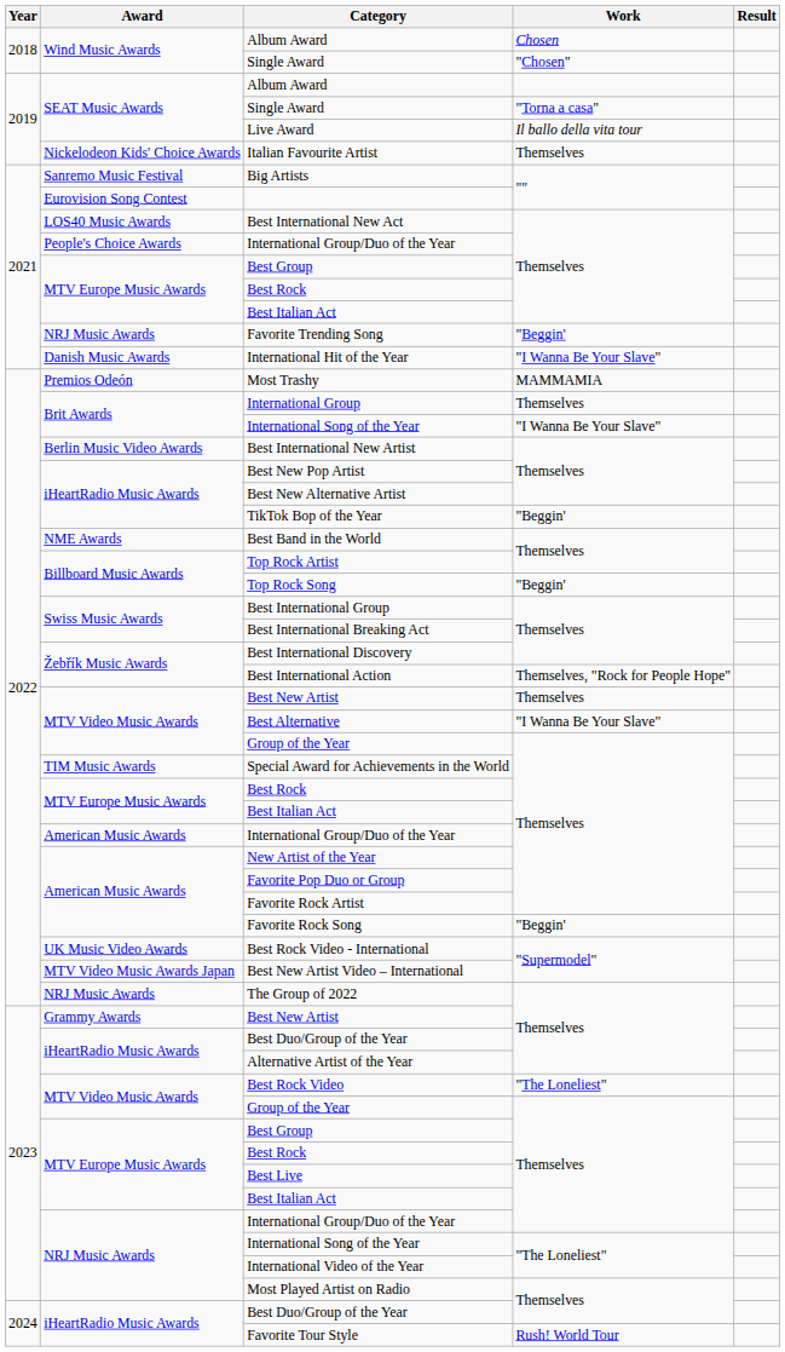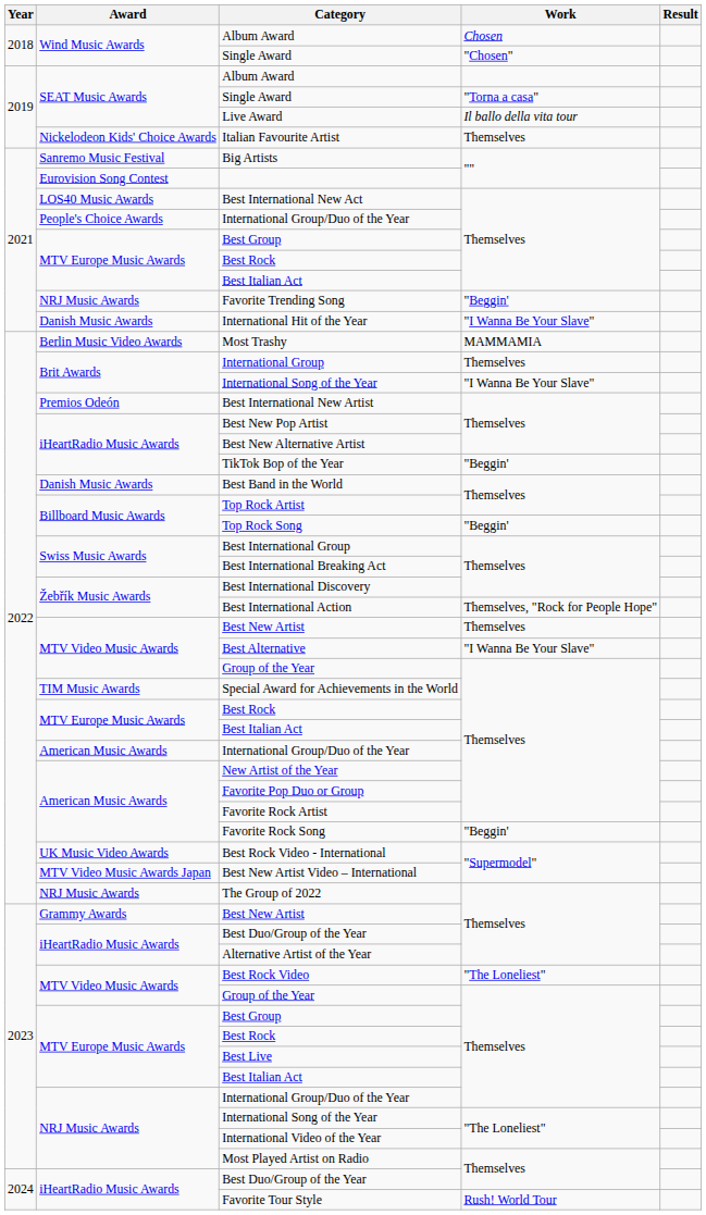 <table class="wikitable">
 <tr>
 <th>Year</th>
 <th>Award</th>
 <th>Category</th>
 <th>Work</th>
 <th>Result</th>
 </tr>
 <tr>
 <td rowspan="2">2018</td>
 <td rowspan="2"><a href='#'>Wind Music Awards</a></td>
 <td>Album Award</td>
 <td><em><a href='#'>Chosen</a></em></td>
 <td></td>
 </tr>
 <tr>
 <td>Single Award</td>
 <td>"<a href='#'>Chosen</a>"</td>
 <td></td>
 </tr>
 <tr>
 <td rowspan="4">2019</td>
 <td rowspan="3"><a href='#'>SEAT Music Awards</a></td>
 <td>Album Award</td>
 <td></td>
 <td></td>
 </tr>
 <tr>
 <td>Single Award</td>
 <td>"<a href='#'>Torna a casa</a>"</td>
 <td></td>
 </tr>
 <tr>
 <td>Live Award</td>
 <td><em>Il ballo della vita tour</em></td>
 <td></td>
 </tr>
 <tr>
 <td><a href='#'>Nickelodeon Kids' Choice Awards</a></td>
 <td>Italian Favourite Artist</td>
 <td>Themselves</td>
 <td></td>
 </tr>
 <tr>
 <td rowspan="9">2021</td>
 <td><a href='#'>Sanremo Music Festival</a></td>
 <td>Big Artists</td>
 <td rowspan="2">""</td>
 <td></td>
 </tr>
 <tr>
 <td><a href='#'>Eurovision Song Contest</a></td>
 <td></td>
 <td></td>
 </tr>
 <tr>
 <td><a href='#'>LOS40 Music Awards</a></td>
 <td>Best International New Act</td>
 <td rowspan="5">Themselves</td>
 <td></td>
 </tr>
 <tr>
 <td><a href='#'>People's Choice Awards</a></td>
 <td>International Group/Duo of the Year</td>
 <td></td>
 </tr>
 <tr>
 <td rowspan="3"><a href='#'>MTV Europe Music Awards</a></td>
 <td><a href='#'>Best Group</a></td>
 <td></td>
 </tr>
 <tr>
 <td><a href='#'>Best Rock</a></td>
 <td></td>
 </tr>
 <tr>
 <td><a href='#'>Best Italian Act</a></td>
 <td></td>
 </tr>
 <tr>
 <td><a href='#'>NRJ Music Awards</a></td>
 <td>Favorite Trending Song</td>
 <td>"<a href='#'>Beggin'</a></td>
 <td></td>
 </tr>
 <tr>
 <td><a href='#'>Danish Music Awards</a></td>
 <td>International Hit of the Year</td>
 <td>"<a href='#'>I Wanna Be Your Slave</a>"</td>
 <td></td>
 </tr>
 <tr>
 <td rowspan="28">2022</td>
-<td><a href='#'>Premios Odeón</a></td>
+<td><a href='#'>Berlin Music Video Awards</a></td>
 <td>Most Trashy</td>
 <td>MAMMAMIA</td>
 <td></td>
 </tr>
 <tr>
 <td rowspan="2"><a href='#'>Brit Awards</a></td>
 <td><a href='#'>International Group</a></td>
 <td>Themselves</td>
 <td></td>
 </tr>
 <tr>
 <td><a href='#'>International Song of the Year</a></td>
 <td>"I Wanna Be Your Slave"</td>
 <td></td>
 </tr>
 <tr>
-<td><a href='#'>Berlin Music Video Awards</a></td>
+<td><a href='#'>Premios Odeón</a></td>
 <td>Best International New Artist</td>
 <td rowspan="3">Themselves</td>
 <td></td>
 </tr>
 <tr>
 <td rowspan="3"><a href='#'>iHeartRadio Music Awards</a></td>
 <td>Best New Pop Artist</td>
 <td></td>
 </tr>
 <tr>
 <td>Best New Alternative Artist</td>
 <td></td>
 </tr>
 <tr>
 <td>TikTok Bop of the Year</td>
 <td>"Beggin'</td>
 <td></td>
 </tr>
 <tr>
-<td><a href='#'>NME Awards</a></td>
+<td><a href='#'>Danish Music Awards</a></td>
 <td>Best Band in the World</td>
 <td rowspan="2">Themselves</td>
 <td></td>
 </tr>
 <tr>
 <td rowspan="2"><a href='#'>Billboard Music Awards</a></td>
 <td><a href='#'>Top Rock Artist</a></td>
 <td></td>
 </tr>
 <tr>
 <td><a href='#'>Top Rock Song</a></td>
 <td>"Beggin'</td>
 <td></td>
 </tr>
 <tr>
 <td rowspan="2"><a href='#'>Swiss Music Awards</a></td>
 <td>Best International Group</td>
 <td rowspan="3">Themselves</td>
 <td></td>
 </tr>
 <tr>
 <td>Best International Breaking Act</td>
 <td></td>
 </tr>
 <tr>
 <td rowspan="2"><a href='#'>Žebřík Music Awards</a></td>
 <td>Best International Discovery</td>
 <td></td>
 </tr>
 <tr>
 <td>Best International Action</td>
 <td>Themselves, "Rock for People Hope"</td>
 <td></td>
 </tr>
 <tr>
 <td rowspan="3"><a href='#'>MTV Video Music Awards</a></td>
 <td><a href='#'>Best New Artist</a></td>
 <td>Themselves</td>
 <td></td>
 </tr>
 <tr>
 <td><a href='#'>Best Alternative</a></td>
 <td>"I Wanna Be Your Slave"</td>
 <td></td>
 </tr>
 <tr>
 <td><a href='#'>Group of the Year</a></td>
 <td rowspan="8">Themselves</td>
 <td></td>
 </tr>
 <tr>
 <td><a href='#'>TIM Music Awards</a></td>
 <td>Special Award for Achievements in the World</td>
 <td></td>
 </tr>
 <tr>
 <td rowspan="2"><a href='#'>MTV Europe Music Awards</a></td>
 <td><a href='#'>Best Rock</a></td>
 <td></td>
 </tr>
 <tr>
 <td><a href='#'>Best Italian Act</a></td>
 <td></td>
 </tr>
 <tr>
 <td><a href='#'>American Music Awards</a></td>
 <td>International Group/Duo of the Year</td>
 <td></td>
 </tr>
 <tr>
 <td rowspan="4"><a href='#'>American Music Awards</a></td>
 <td><a href='#'>New Artist of the Year</a></td>
 <td></td>
 </tr>
 <tr>
 <td><a href='#'>Favorite Pop Duo or Group</a></td>
 <td></td>
 </tr>
 <tr>
 <td>Favorite Rock Artist</td>
 <td></td>
 </tr>
 <tr>
 <td>Favorite Rock Song</td>
 <td>"Beggin'</td>
 <td></td>
 </tr>
 <tr>
 <td><a href='#'>UK Music Video Awards</a></td>
 <td>Best Rock Video - International</td>
 <td rowspan="2">"<a href='#'>Supermodel</a>"</td>
 <td></td>
 </tr>
 <tr>
 <td><a href='#'>MTV Video Music Awards Japan</a></td>
 <td>Best New Artist Video – International</td>
 <td></td>
 </tr>
 <tr>
 <td><a href='#'>NRJ Music Awards</a></td>
 <td>The Group of 2022</td>
 <td rowspan="4">Themselves</td>
 <td></td>
 </tr>
 <tr>
 <td rowspan="13">2023</td>
 <td><a href='#'>Grammy Awards</a></td>
 <td><a href='#'>Best New Artist</a></td>
 <td></td>
 </tr>
 <tr>
 <td rowspan="2"><a href='#'>iHeartRadio Music Awards</a></td>
 <td>Best Duo/Group of the Year</td>
 <td></td>
 </tr>
 <tr>
 <td>Alternative Artist of the Year</td>
 <td></td>
 </tr>
 <tr>
 <td rowspan="2"><a href='#'>MTV Video Music Awards</a></td>
 <td><a href='#'>Best Rock Video</a></td>
 <td>"<a href='#'>The Loneliest</a>"</td>
 <td></td>
 </tr>
 <tr>
 <td><a href='#'>Group of the Year</a></td>
 <td rowspan="6">Themselves</td>
 <td></td>
 </tr>
 <tr>
 <td rowspan="4"><a href='#'>MTV Europe Music Awards</a></td>
 <td><a href='#'>Best Group</a></td>
 <td></td>
 </tr>
 <tr>
 <td><a href='#'>Best Rock</a></td>
 <td></td>
 </tr>
 <tr>
 <td><a href='#'>Best Live</a></td>
 <td></td>
 </tr>
 <tr>
 <td><a href='#'>Best Italian Act</a></td>
 <td></td>
 </tr>
 <tr>
 <td rowspan="4"><a href='#'>NRJ Music Awards</a></td>
 <td>International Group/Duo of the Year</td>
 <td></td>
 </tr>
 <tr>
 <td>International Song of the Year</td>
 <td rowspan="2">"The Loneliest"</td>
 <td></td>
 </tr>
 <tr>
 <td>International Video of the Year</td>
 <td></td>
 </tr>
 <tr>
 <td>Most Played Artist on Radio</td>
 <td rowspan="2">Themselves</td>
 <td></td>
 </tr>
 <tr>
 <td rowspan="2">2024</td>
 <td rowspan="2"><a href='#'>iHeartRadio Music Awards</a></td>
 <td>Best Duo/Group of the Year</td>
 <td></td>
 </tr>
 <tr>
 <td>Favorite Tour Style</td>
 <td><a href='#'>Rush! World Tour</a></td>
 <td></td>
 </tr>
 </table>
